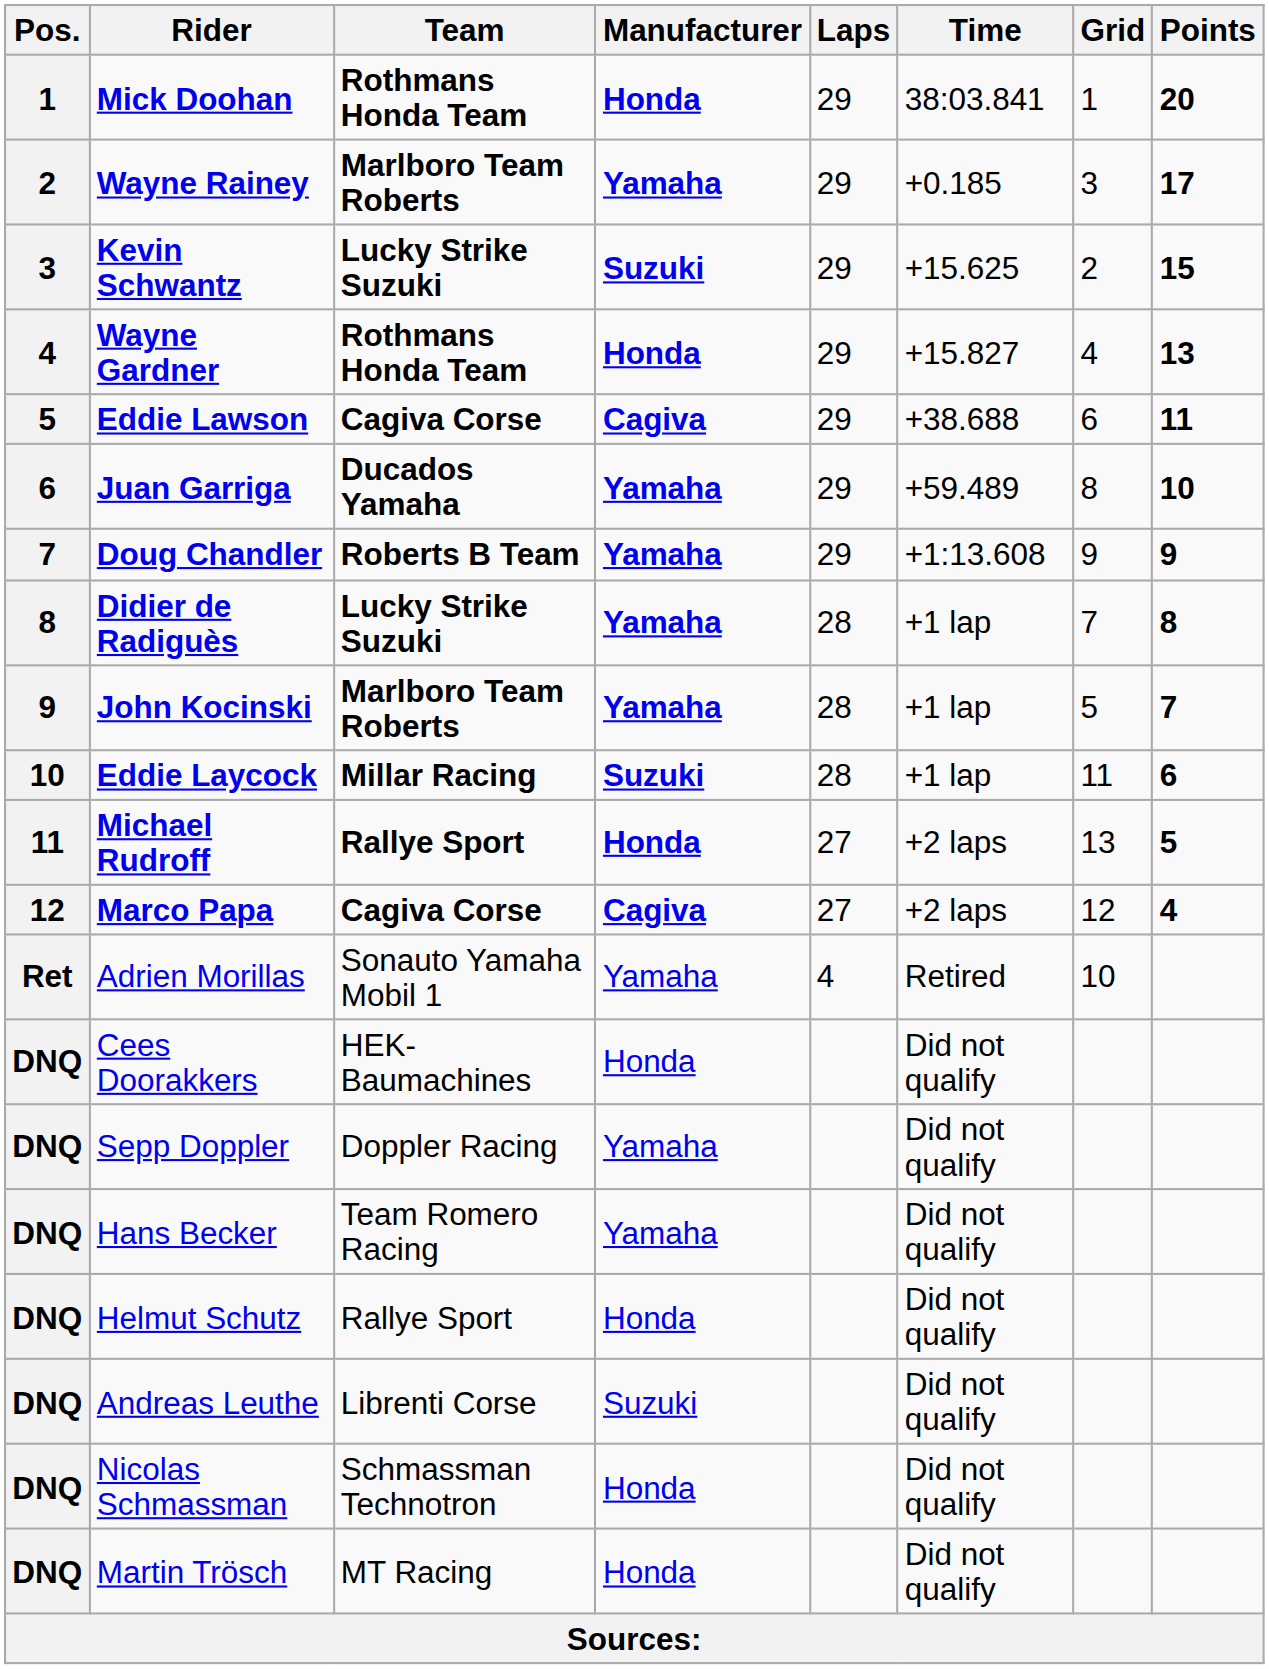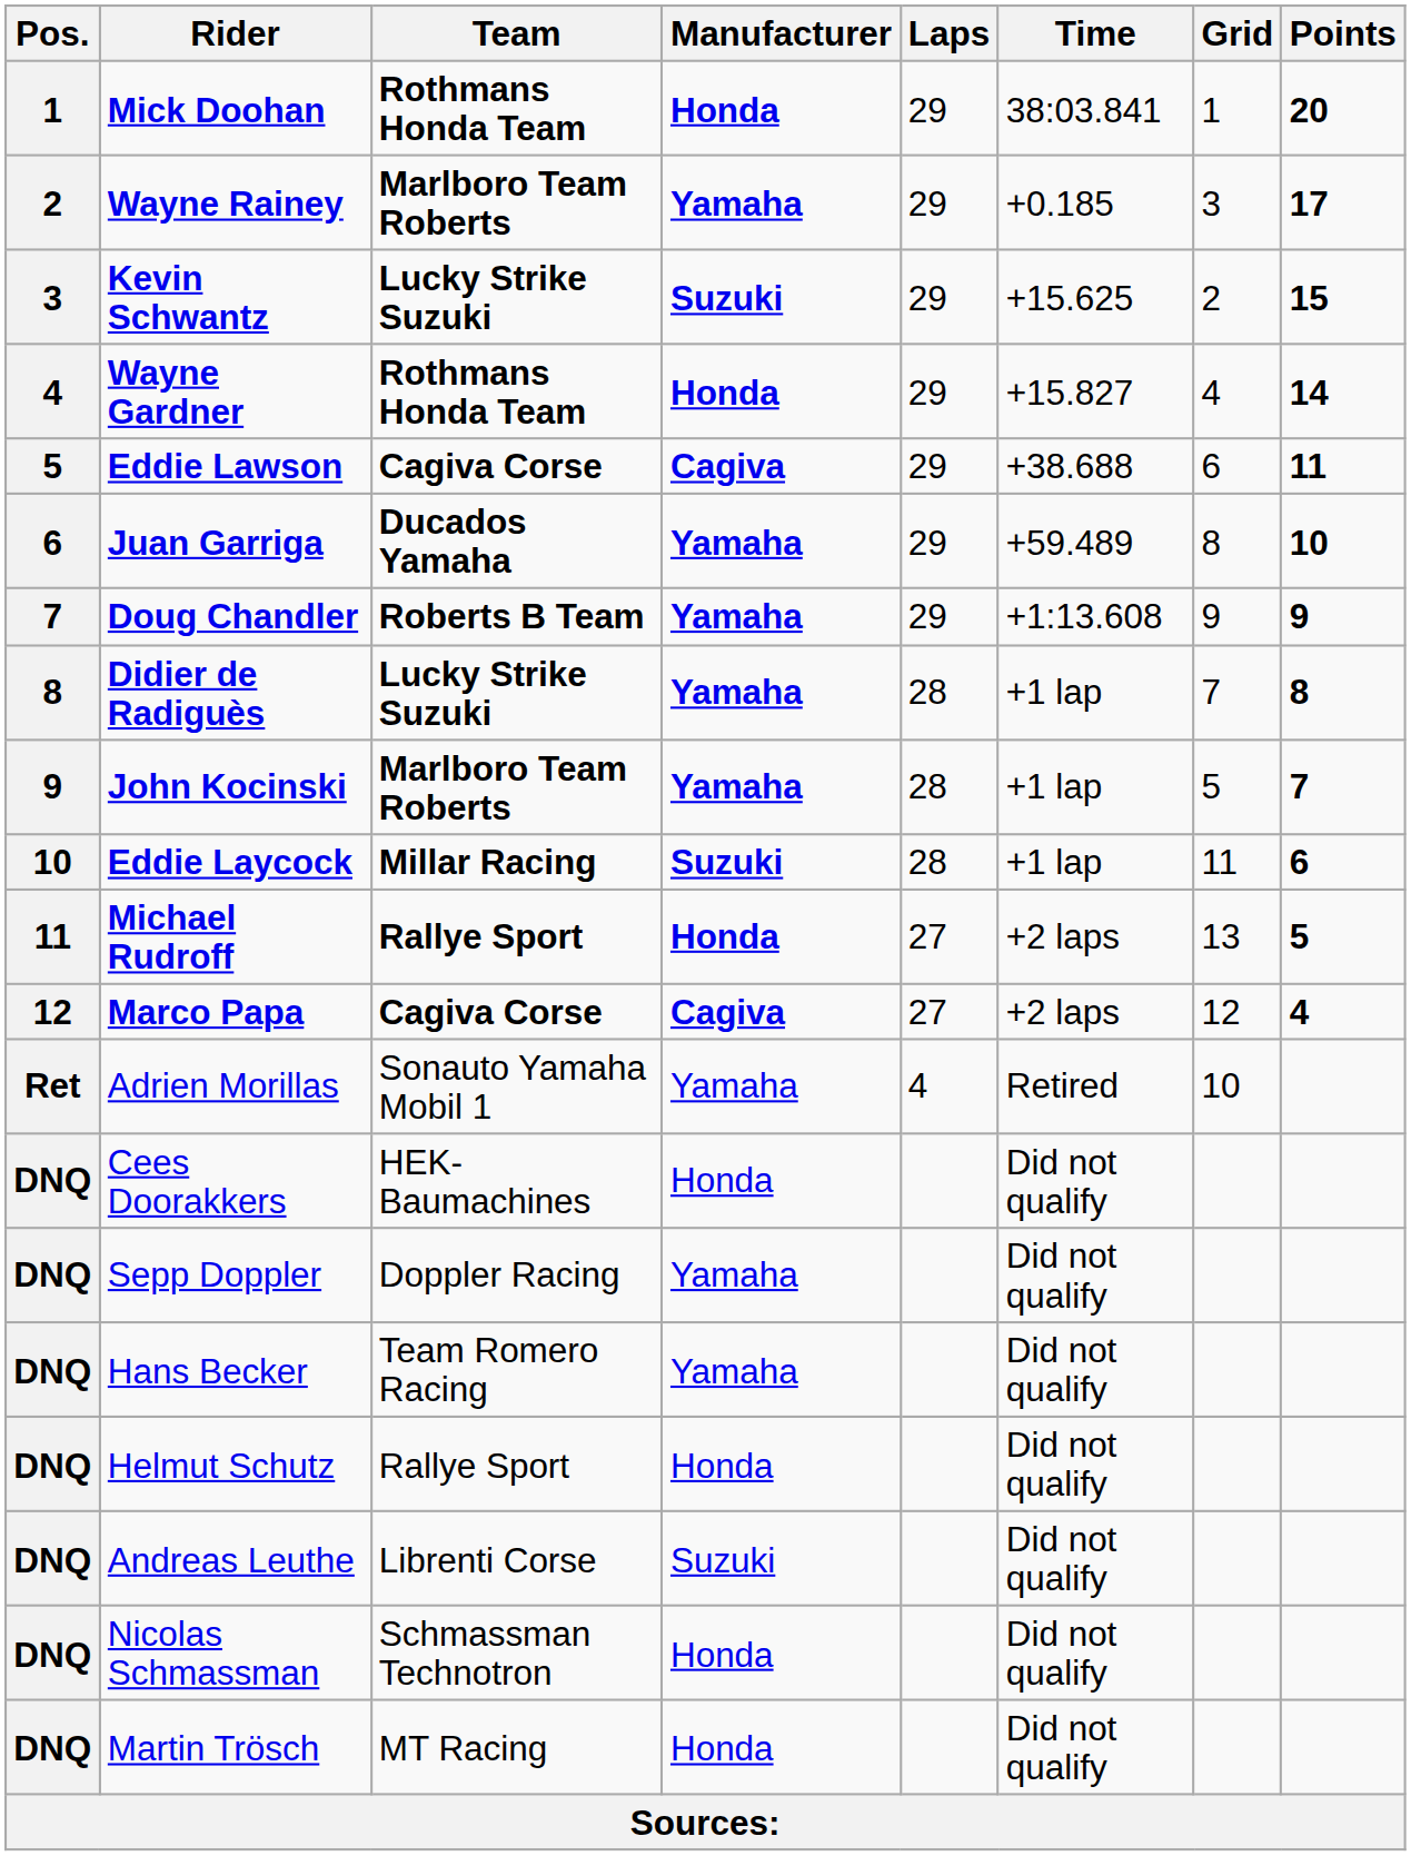 <table class="wikitable" style="font-size: 95%;">
 <tr>
 <th>Pos.</th>
 <th>Rider</th>
 <th>Team</th>
 <th>Manufacturer</th>
 <th>Laps</th>
 <th>Time</th>
 <th>Grid</th>
 <th>Points</th>
 </tr>
 <tr>
 <th>1</th>
 <td> <strong><a href='#'>Mick Doohan</a></strong></td>
 <td><strong>Rothmans Honda Team</strong></td>
 <td><strong><a href='#'>Honda</a></strong></td>
 <td>29</td>
 <td>38:03.841</td>
 <td>1</td>
 <td><strong>20</strong></td>
 </tr>
 <tr>
 <th>2</th>
 <td> <strong><a href='#'>Wayne Rainey</a></strong></td>
 <td><strong>Marlboro Team Roberts</strong></td>
 <td><strong><a href='#'>Yamaha</a></strong></td>
 <td>29</td>
 <td>+0.185</td>
 <td>3</td>
 <td><strong>17</strong></td>
 </tr>
 <tr>
 <th>3</th>
 <td> <strong><a href='#'>Kevin Schwantz</a></strong></td>
 <td><strong>Lucky Strike Suzuki</strong></td>
 <td><strong><a href='#'>Suzuki</a></strong></td>
 <td>29</td>
 <td>+15.625</td>
 <td>2</td>
 <td><strong>15</strong></td>
 </tr>
 <tr>
 <th>4</th>
 <td> <strong><a href='#'>Wayne Gardner</a></strong></td>
 <td><strong>Rothmans Honda Team</strong></td>
 <td><strong><a href='#'>Honda</a></strong></td>
 <td>29</td>
 <td>+15.827</td>
 <td>4</td>
-<td><strong>13</strong></td>
+<td><strong>14</strong></td>
 </tr>
 <tr>
 <th>5</th>
 <td> <strong><a href='#'>Eddie Lawson</a></strong></td>
 <td><strong>Cagiva Corse</strong></td>
 <td><strong><a href='#'>Cagiva</a></strong></td>
 <td>29</td>
 <td>+38.688</td>
 <td>6</td>
 <td><strong>11</strong></td>
 </tr>
 <tr>
 <th>6</th>
 <td> <strong><a href='#'>Juan Garriga</a></strong></td>
 <td><strong>Ducados Yamaha</strong></td>
 <td><strong><a href='#'>Yamaha</a></strong></td>
 <td>29</td>
 <td>+59.489</td>
 <td>8</td>
 <td><strong>10</strong></td>
 </tr>
 <tr>
 <th>7</th>
 <td> <strong><a href='#'>Doug Chandler</a></strong></td>
 <td><strong>Roberts B Team</strong></td>
 <td><strong><a href='#'>Yamaha</a></strong></td>
 <td>29</td>
 <td>+1:13.608</td>
 <td>9</td>
 <td><strong>9</strong></td>
 </tr>
 <tr>
 <th>8</th>
 <td> <strong><a href='#'>Didier de Radiguès</a></strong></td>
 <td><strong>Lucky Strike Suzuki</strong></td>
 <td><strong><a href='#'>Yamaha</a></strong></td>
 <td>28</td>
 <td>+1 lap</td>
 <td>7</td>
 <td><strong>8</strong></td>
 </tr>
 <tr>
 <th>9</th>
 <td> <strong><a href='#'>John Kocinski</a></strong></td>
 <td><strong>Marlboro Team Roberts</strong></td>
 <td><strong><a href='#'>Yamaha</a></strong></td>
 <td>28</td>
 <td>+1 lap</td>
 <td>5</td>
 <td><strong>7</strong></td>
 </tr>
 <tr>
 <th>10</th>
 <td> <strong><a href='#'>Eddie Laycock</a></strong></td>
 <td><strong>Millar Racing</strong></td>
 <td><strong><a href='#'>Suzuki</a></strong></td>
 <td>28</td>
 <td>+1 lap</td>
 <td>11</td>
 <td><strong>6</strong></td>
 </tr>
 <tr>
 <th>11</th>
 <td> <strong><a href='#'>Michael Rudroff</a></strong></td>
 <td><strong>Rallye Sport</strong></td>
 <td><strong><a href='#'>Honda</a></strong></td>
 <td>27</td>
 <td>+2 laps</td>
 <td>13</td>
 <td><strong>5</strong></td>
 </tr>
 <tr>
 <th>12</th>
 <td> <strong><a href='#'>Marco Papa</a></strong></td>
 <td><strong>Cagiva Corse</strong></td>
 <td><strong><a href='#'>Cagiva</a></strong></td>
 <td>27</td>
 <td>+2 laps</td>
 <td>12</td>
 <td><strong>4</strong></td>
 </tr>
 <tr>
 <th>Ret</th>
 <td> <a href='#'>Adrien Morillas</a></td>
 <td>Sonauto Yamaha Mobil 1</td>
 <td><a href='#'>Yamaha</a></td>
 <td>4</td>
 <td>Retired</td>
 <td>10</td>
 <td></td>
 </tr>
 <tr>
 <th>DNQ</th>
 <td> <a href='#'>Cees Doorakkers</a></td>
 <td>HEK-Baumachines</td>
 <td><a href='#'>Honda</a></td>
 <td></td>
 <td>Did not qualify</td>
 <td></td>
 <td></td>
 </tr>
 <tr>
 <th>DNQ</th>
 <td> <a href='#'>Sepp Doppler</a></td>
 <td>Doppler Racing</td>
 <td><a href='#'>Yamaha</a></td>
 <td></td>
 <td>Did not qualify</td>
 <td></td>
 <td></td>
 </tr>
 <tr>
 <th>DNQ</th>
 <td> <a href='#'>Hans Becker</a></td>
 <td>Team Romero Racing</td>
 <td><a href='#'>Yamaha</a></td>
 <td></td>
 <td>Did not qualify</td>
 <td></td>
 <td></td>
 </tr>
 <tr>
 <th>DNQ</th>
 <td> <a href='#'>Helmut Schutz</a></td>
 <td>Rallye Sport</td>
 <td><a href='#'>Honda</a></td>
 <td></td>
 <td>Did not qualify</td>
 <td></td>
 <td></td>
 </tr>
 <tr>
 <th>DNQ</th>
 <td> <a href='#'>Andreas Leuthe</a></td>
 <td>Librenti Corse</td>
 <td><a href='#'>Suzuki</a></td>
 <td></td>
 <td>Did not qualify</td>
 <td></td>
 <td></td>
 </tr>
 <tr>
 <th>DNQ</th>
 <td> <a href='#'>Nicolas Schmassman</a></td>
 <td>Schmassman Technotron</td>
 <td><a href='#'>Honda</a></td>
 <td></td>
 <td>Did not qualify</td>
 <td></td>
 <td></td>
 </tr>
 <tr>
 <th>DNQ</th>
 <td> <a href='#'>Martin Trösch</a></td>
 <td>MT Racing</td>
 <td><a href='#'>Honda</a></td>
 <td></td>
 <td>Did not qualify</td>
 <td></td>
 <td></td>
 </tr>
 <tr>
 <th colspan=8>Sources:</th>
 </tr>
 </table>
